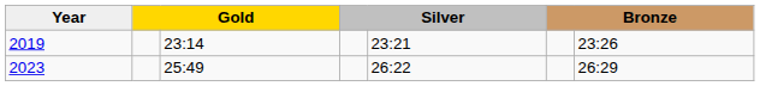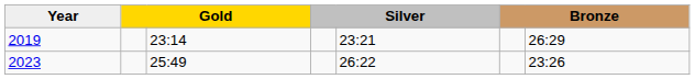 <table class="wikitable" style="font-size:100%">
 <tr align=center>
 <th scope=col style="width:120px; background: #efefef;">Year</th>
 <th scope=col colspan=2 style="width:200px; background: gold;">Gold</th>
 <th scope=col colspan=2 style="width:200px; background: silver;">Silver</th>
 <th scope=col colspan=2 style="width:200px; background: #cc9966;">Bronze</th>
 </tr>
 <tr>
 <td><a href='#'>2019</a></td>
 <td></td>
 <td>23:14</td>
 <td></td>
 <td>23:21</td>
 <td></td>
-<td>23:26</td>
+<td>26:29</td>
 </tr>
 <tr>
 <td><a href='#'>2023</a></td>
 <td></td>
 <td>25:49</td>
 <td></td>
 <td>26:22</td>
 <td></td>
-<td>26:29</td>
+<td>23:26</td>
 </tr>
 </table>
